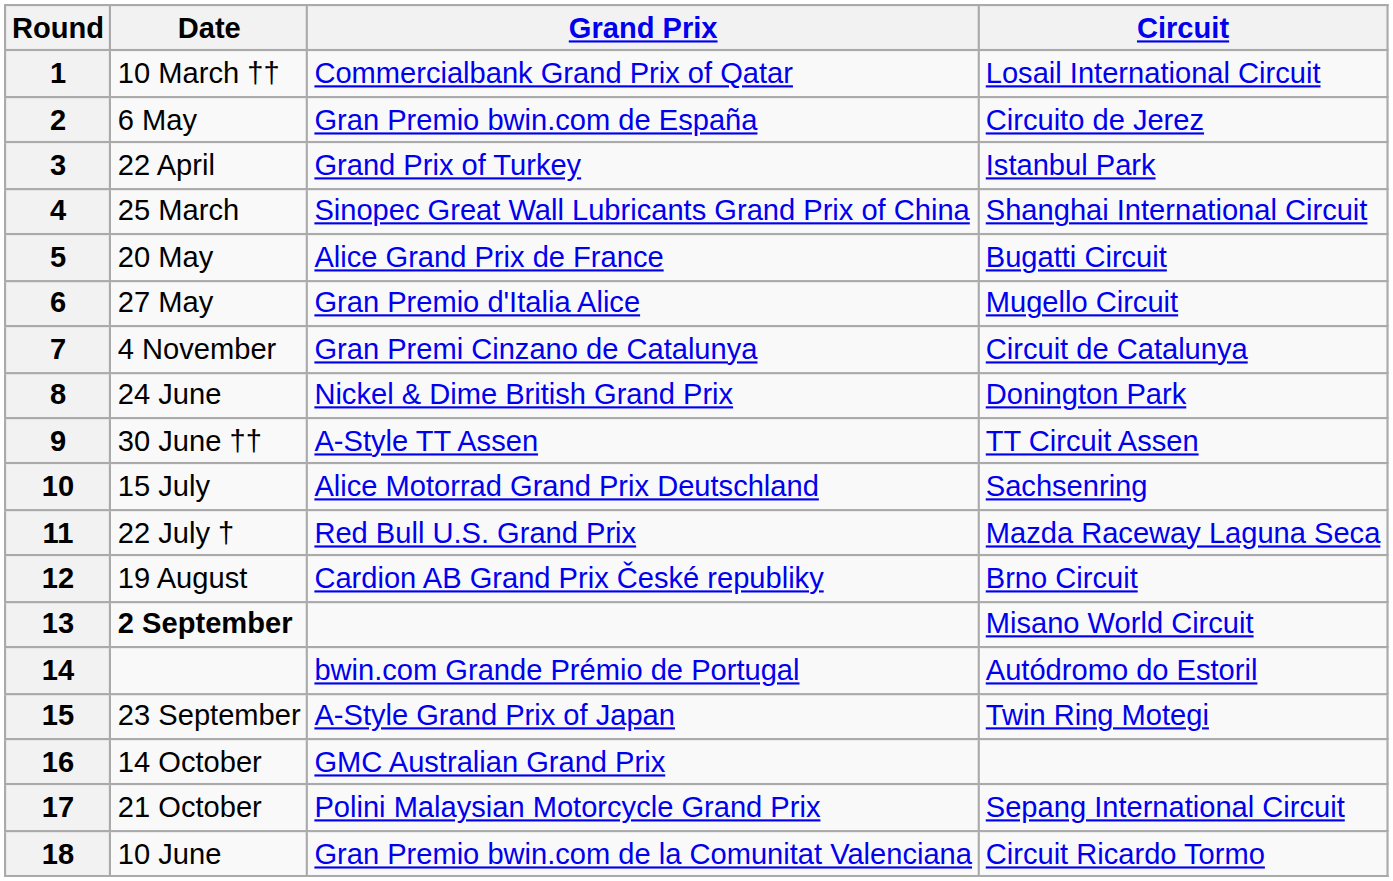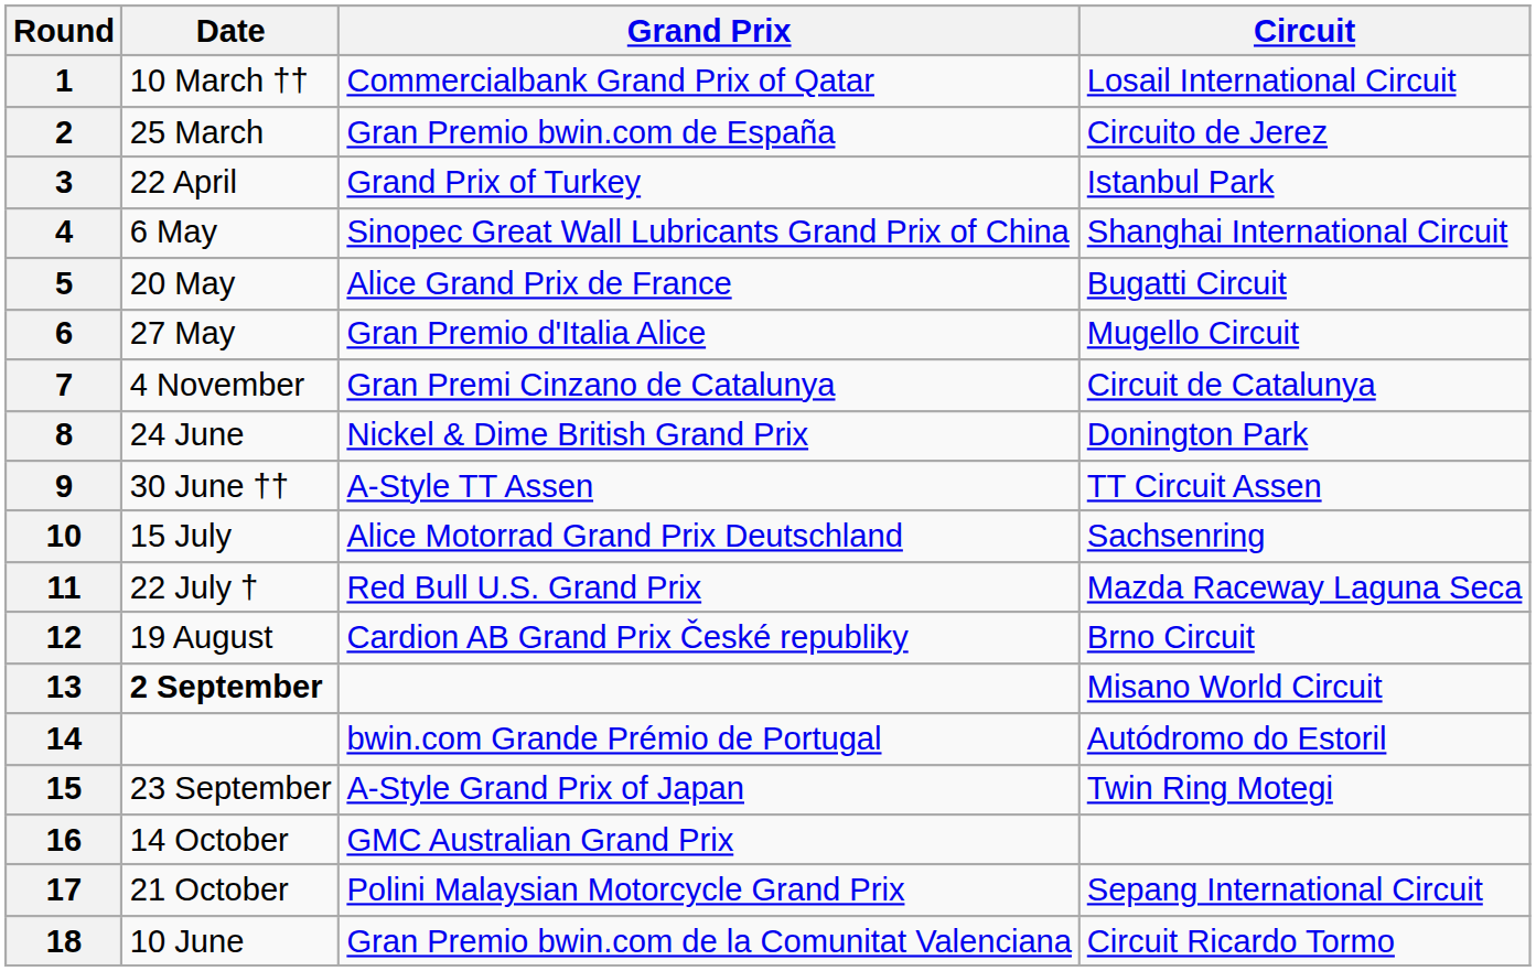 <table class="wikitable" style="font-size: 85%;">
 <tr>
 <th>Round</th>
 <th>Date</th>
 <th><a href='#'>Grand Prix</a></th>
 <th><a href='#'>Circuit</a></th>
 </tr>
 <tr>
 <th>1</th>
 <td>10 March ††</td>
 <td> <a href='#'>Commercialbank Grand Prix of Qatar</a></td>
 <td><a href='#'>Losail International Circuit</a></td>
 </tr>
 <tr>
 <th>2</th>
-<td>6 May</td>
+<td>25 March</td>
 <td> <a href='#'>Gran Premio bwin.com de España</a></td>
 <td><a href='#'>Circuito de Jerez</a></td>
 </tr>
 <tr>
 <th>3</th>
 <td>22 April</td>
 <td> <a href='#'>Grand Prix of Turkey</a></td>
 <td><a href='#'>Istanbul Park</a></td>
 </tr>
 <tr>
 <th>4</th>
-<td>25 March</td>
+<td>6 May</td>
 <td> <a href='#'>Sinopec Great Wall Lubricants Grand Prix of China</a></td>
 <td><a href='#'>Shanghai International Circuit</a></td>
 </tr>
 <tr>
 <th>5</th>
 <td>20 May</td>
 <td> <a href='#'>Alice Grand Prix de France</a></td>
 <td><a href='#'>Bugatti Circuit</a></td>
 </tr>
 <tr>
 <th>6</th>
 <td>27 May</td>
 <td> <a href='#'>Gran Premio d'Italia Alice</a></td>
 <td><a href='#'>Mugello Circuit</a></td>
 </tr>
 <tr>
 <th>7</th>
 <td>4 November</td>
 <td> <a href='#'>Gran Premi Cinzano de Catalunya</a></td>
 <td><a href='#'>Circuit de Catalunya</a></td>
 </tr>
 <tr>
 <th>8</th>
 <td>24 June</td>
 <td> <a href='#'>Nickel & Dime British Grand Prix</a></td>
 <td><a href='#'>Donington Park</a></td>
 </tr>
 <tr>
 <th>9</th>
 <td>30 June ††</td>
 <td> <a href='#'>A-Style TT Assen</a></td>
 <td><a href='#'>TT Circuit Assen</a></td>
 </tr>
 <tr>
 <th>10</th>
 <td>15 July</td>
 <td> <a href='#'>Alice Motorrad Grand Prix Deutschland</a></td>
 <td><a href='#'>Sachsenring</a></td>
 </tr>
 <tr>
 <th>11</th>
 <td>22 July †</td>
 <td> <a href='#'>Red Bull U.S. Grand Prix</a></td>
 <td><a href='#'>Mazda Raceway Laguna Seca</a></td>
 </tr>
 <tr>
 <th>12</th>
 <td>19 August</td>
 <td> <a href='#'>Cardion AB Grand Prix České republiky</a></td>
 <td><a href='#'>Brno Circuit</a></td>
 </tr>
 <tr>
 <th>13</th>
 <td><strong>2 September</strong></td>
 <td></td>
 <td><a href='#'>Misano World Circuit</a></td>
 </tr>
 <tr>
 <th>14</th>
 <td></td>
 <td> <a href='#'>bwin.com Grande Prémio de Portugal</a></td>
 <td><a href='#'>Autódromo do Estoril</a></td>
 </tr>
 <tr>
 <th>15</th>
 <td>23 September</td>
 <td> <a href='#'>A-Style Grand Prix of Japan</a></td>
 <td><a href='#'>Twin Ring Motegi</a></td>
 </tr>
 <tr>
 <th>16</th>
 <td>14 October</td>
 <td> <a href='#'>GMC Australian Grand Prix</a></td>
 <td></td>
 </tr>
 <tr>
 <th>17</th>
 <td>21 October</td>
 <td> <a href='#'>Polini Malaysian Motorcycle Grand Prix</a></td>
 <td><a href='#'>Sepang International Circuit</a></td>
 </tr>
 <tr>
 <th>18</th>
 <td>10 June</td>
 <td> <a href='#'>Gran Premio bwin.com de la Comunitat Valenciana</a></td>
 <td><a href='#'>Circuit Ricardo Tormo</a></td>
 </tr>
 </table>
